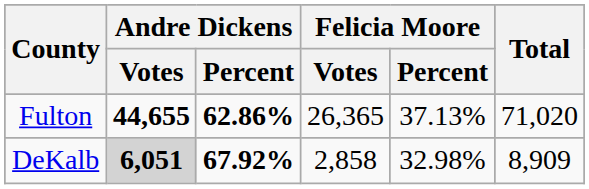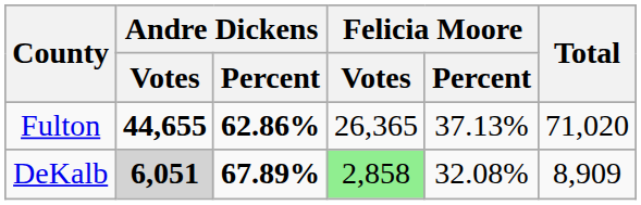 <table class="wikitable sortable">
 <tr>
 <th rowspan="2">County</th>
 <th colspan="2">Andre Dickens</th>
 <th colspan="2">Felicia Moore</th>
 <th rowspan="2">Total</th>
 </tr>
 <tr>
 <th>Votes</th>
 <th>Percent</th>
 <th>Votes</th>
 <th>Percent</th>
 </tr>
 <tr style="text-align:center;">
 <td><a href='#'>Fulton</a></td>
 <td><strong>44,655</strong></td>
 <td><strong>62.86%</strong></td>
 <td>26,365</td>
 <td>37.13%</td>
 <td>71,020</td>
 </tr>
 <tr style="text-align:center;">
 <td><a href='#'>DeKalb</a></td>
 <td style="background: lightgrey;"><strong>6,051</strong></td>
-<td><strong>67.92%</strong></td>
-<td>2,858</td>
-<td>32.98%</td>
+<td><strong>67.89%</strong></td>
+<td style="background: lightgreen;">2,858</td>
+<td>32.08%</td>
 <td>8,909</td>
 </tr>
 </table>
